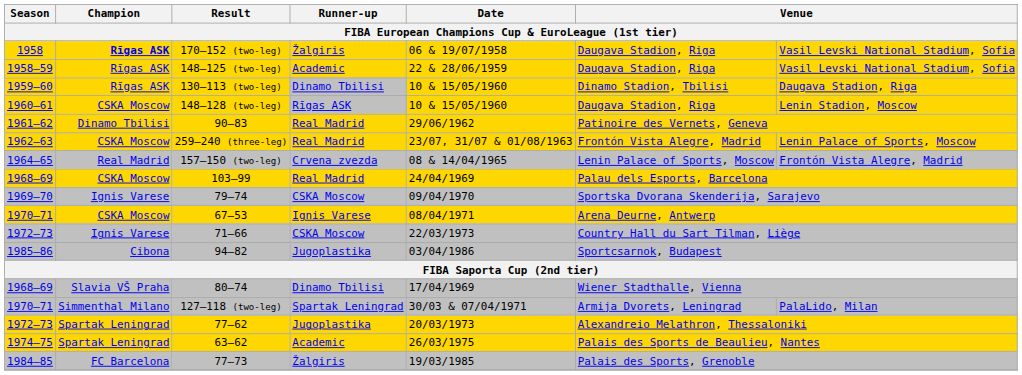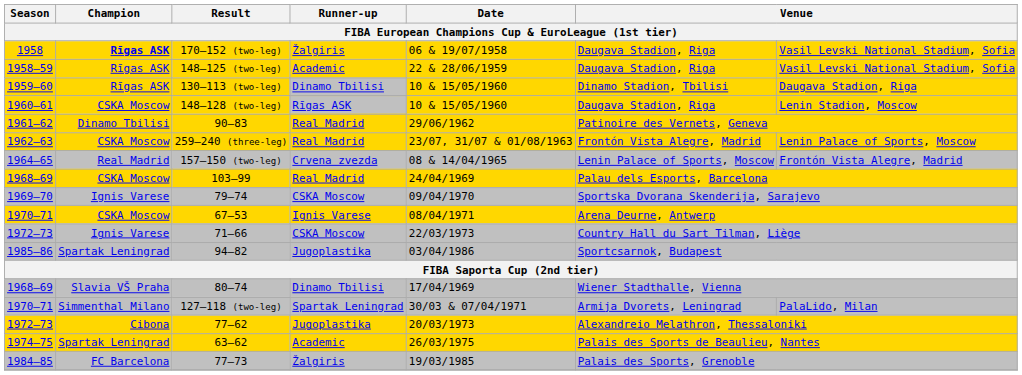 <table class="wikitable" style="font-size:90%">
 <tr>
 <th>Season</th>
 <th>Champion</th>
 <th>Result</th>
 <th>Runner-up</th>
 <th>Date</th>
 <th colspan=2>Venue</th>
 </tr>
 <tr>
 <th colspan=7>FIBA European Champions Cup & EuroLeague (1st tier)</th>
 </tr>
 <tr bgcolor=gold>
 <td style="text-align:center;"><a href='#'>1958</a></td>
 <td align=right><strong><a href='#'>Rīgas ASK</a> </strong></td>
 <td align=center>170–152 <small>(two-leg)</small></td>
 <td> <a href='#'>Žalgiris</a></td>
 <td>06 & 19/07/1958</td>
 <td><a href='#'>Daugava Stadion</a>, <a href='#'>Riga</a></td>
 <td><a href='#'>Vasil Levski National Stadium</a>, <a href='#'>Sofia</a></td>
 </tr>
 <tr bgcolor=gold>
 <td style="text-align:center;"><a href='#'>1958–59</a></td>
 <td align=right><a href='#'>Rīgas ASK</a> </td>
 <td align=center>148–125 <small>(two-leg)</small></td>
 <td> <a href='#'>Academic</a></td>
 <td>22 & 28/06/1959</td>
 <td><a href='#'>Daugava Stadion</a>, <a href='#'>Riga</a></td>
 <td><a href='#'>Vasil Levski National Stadium</a>, <a href='#'>Sofia</a></td>
 </tr>
 <tr bgcolor=gold>
 <td style="text-align:center;"><a href='#'>1959–60</a></td>
 <td align=right><a href='#'>Rīgas ASK</a> </td>
 <td align=center>130–113 <small>(two-leg)</small></td>
 <td bgcolor=silver> <a href='#'>Dinamo Tbilisi</a></td>
 <td>10 & 15/05/1960</td>
 <td><a href='#'>Dinamo Stadion</a>, <a href='#'>Tbilisi</a></td>
 <td><a href='#'>Daugava Stadion</a>, <a href='#'>Riga</a></td>
 </tr>
 <tr bgcolor=gold>
 <td style="text-align:center;"><a href='#'>1960–61</a></td>
 <td align=right><a href='#'>CSKA Moscow</a> </td>
 <td align=center>148–128 <small>(two-leg)</small></td>
 <td bgcolor=silver> <a href='#'>Rīgas ASK</a></td>
 <td>10 & 15/05/1960</td>
 <td><a href='#'>Daugava Stadion</a>, <a href='#'>Riga</a></td>
 <td><a href='#'>Lenin Stadion</a>, <a href='#'>Moscow</a></td>
 </tr>
 <tr bgcolor=gold>
 <td style="text-align:center;"><a href='#'>1961–62</a></td>
 <td align=right><a href='#'>Dinamo Tbilisi</a> </td>
 <td align=center>90–83</td>
 <td> <a href='#'>Real Madrid</a></td>
 <td>29/06/1962</td>
 <td colspan=2><a href='#'>Patinoire des Vernets</a>, <a href='#'>Geneva</a></td>
 </tr>
 <tr bgcolor=gold>
 <td style="text-align:center;"><a href='#'>1962–63</a></td>
 <td align=right><a href='#'>CSKA Moscow</a> </td>
 <td>259–240 <small>(three-leg)</small></td>
 <td> <a href='#'>Real Madrid</a></td>
 <td>23/07, 31/07 & 01/08/1963</td>
 <td><a href='#'>Frontón Vista Alegre</a>, <a href='#'>Madrid</a></td>
 <td><a href='#'>Lenin Palace of Sports</a>, <a href='#'>Moscow</a></td>
 </tr>
 <tr bgcolor=silver>
 <td style="text-align:center;"><a href='#'>1964–65</a></td>
 <td align=right><a href='#'>Real Madrid</a> </td>
 <td align=center>157–150 <small>(two-leg)</small></td>
 <td> <a href='#'>Crvena zvezda</a></td>
 <td>08 & 14/04/1965</td>
 <td><a href='#'>Lenin Palace of Sports</a>, <a href='#'>Moscow</a></td>
 <td><a href='#'>Frontón Vista Alegre</a>, <a href='#'>Madrid</a></td>
 </tr>
 <tr bgcolor=gold>
 <td style="text-align:center;"><a href='#'>1968–69</a></td>
 <td align=right><a href='#'>CSKA Moscow</a> </td>
 <td align=center>103–99</td>
 <td> <a href='#'>Real Madrid</a></td>
 <td>24/04/1969</td>
 <td colspan=2><a href='#'>Palau dels Esports</a>, <a href='#'>Barcelona</a></td>
 </tr>
 <tr bgcolor=silver>
 <td style="text-align:center;"><a href='#'>1969–70</a></td>
 <td align=right><a href='#'>Ignis Varese</a> </td>
 <td align=center>79–74</td>
 <td> <a href='#'>CSKA Moscow</a></td>
 <td>09/04/1970</td>
 <td colspan=2><a href='#'>Sportska Dvorana Skenderija</a>, <a href='#'>Sarajevo</a></td>
 </tr>
 <tr bgcolor=gold>
 <td style="text-align:center;"><a href='#'>1970–71</a></td>
 <td align=right><a href='#'>CSKA Moscow</a> </td>
 <td align=center>67–53</td>
 <td> <a href='#'>Ignis Varese</a></td>
 <td>08/04/1971</td>
 <td colspan=2><a href='#'>Arena Deurne</a>, <a href='#'>Antwerp</a></td>
 </tr>
 <tr bgcolor=silver>
 <td style="text-align:center;"><a href='#'>1972–73</a></td>
 <td align=right><a href='#'>Ignis Varese</a> </td>
 <td align=center>71–66</td>
 <td> <a href='#'>CSKA Moscow</a></td>
 <td>22/03/1973</td>
 <td colspan=2><a href='#'>Country Hall du Sart Tilman</a>, <a href='#'>Liège</a></td>
 </tr>
 <tr bgcolor=silver>
 <td style="text-align:center;"><a href='#'>1985–86</a></td>
-<td align=right><a href='#'>Cibona</a> </td>
+<td align=right><a href='#'>Spartak Leningrad</a> </td>
 <td align=center>94–82</td>
 <td> <a href='#'>Jugoplastika</a></td>
 <td>03/04/1986</td>
 <td colspan=2><a href='#'>Sportcsarnok</a>, <a href='#'>Budapest</a></td>
 </tr>
 <tr>
 <th colspan=7>FIBA Saporta Cup (2nd tier)</th>
 </tr>
 <tr bgcolor=silver>
 <td style="text-align:center;"><a href='#'>1968–69</a></td>
 <td align=right><a href='#'>Slavia VŠ Praha</a> </td>
 <td align=center>80–74</td>
 <td> <a href='#'>Dinamo Tbilisi</a></td>
 <td>17/04/1969</td>
 <td colspan=2><a href='#'>Wiener Stadthalle</a>, <a href='#'>Vienna</a></td>
 </tr>
 <tr bgcolor=silver>
 <td style="text-align:center;"><a href='#'>1970–71</a></td>
 <td align=right><a href='#'>Simmenthal Milano</a> </td>
 <td align=center>127–118 <small>(two-leg)</small></td>
 <td> <a href='#'>Spartak Leningrad</a></td>
 <td>30/03 & 07/04/1971</td>
 <td><a href='#'>Armija Dvorets</a>, <a href='#'>Leningrad</a></td>
 <td><a href='#'>PalaLido</a>, <a href='#'>Milan</a></td>
 </tr>
 <tr bgcolor=gold>
 <td style="text-align:center;"><a href='#'>1972–73</a></td>
-<td align=right><a href='#'>Spartak Leningrad</a> </td>
+<td align=right><a href='#'>Cibona</a> </td>
 <td align=center>77–62</td>
 <td> <a href='#'>Jugoplastika</a></td>
 <td>20/03/1973</td>
 <td colspan=2><a href='#'>Alexandreio Melathron</a>, <a href='#'>Thessaloniki</a></td>
 </tr>
 <tr bgcolor=gold>
 <td style="text-align:center;"><a href='#'>1974–75</a></td>
 <td align=right><a href='#'>Spartak Leningrad</a> </td>
 <td align=center>63–62</td>
 <td> <a href='#'>Academic</a></td>
 <td>26/03/1975</td>
 <td colspan=2><a href='#'>Palais des Sports de Beaulieu</a>, <a href='#'>Nantes</a></td>
 </tr>
 <tr bgcolor=silver>
 <td style="text-align:center;"><a href='#'>1984–85</a></td>
 <td align=right><a href='#'>FC Barcelona</a> </td>
 <td align=center>77–73</td>
 <td> <a href='#'>Žalgiris</a></td>
 <td>19/03/1985</td>
 <td colspan=2><a href='#'>Palais des Sports</a>, <a href='#'>Grenoble</a></td>
 </tr>
 <tr>
 </tr>
 </table>
